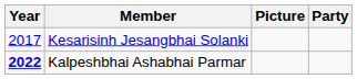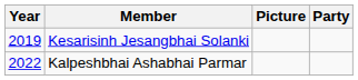 <table class="wikitable sortable">
 <tr>
 <th>Year</th>
 <th>Member</th>
 <th>Picture</th>
 <th colspan="2">Party</th>
 </tr>
 <tr>
-<td><a href='#'>2017</a></td>
+<td><a href='#'>2019</a></td>
 <td><a href='#'>Kesarisinh Jesangbhai Solanki</a></td>
 <td></td>
 <td></td>
 </tr>
 <tr>
-<td><strong><a href='#'>2022</a></strong></td>
+<td><a href='#'>2022</a></td>
 <td>Kalpeshbhai Ashabhai Parmar</td>
 <td></td>
 </tr>
 </table>
